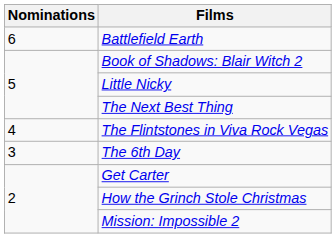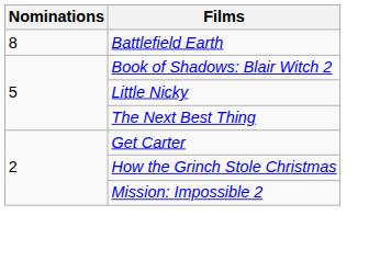 <table class="wikitable">
 <tr>
 <th>Nominations</th>
 <th>Films</th>
 </tr>
 <tr>
-<td>6</td>
+<td>8</td>
 <td><a href='#'><em>Battlefield Earth</em></a></td>
 </tr>
 <tr>
 <td rowspan="3">5</td>
 <td><em><a href='#'>Book of Shadows: Blair Witch 2</a></em></td>
 </tr>
 <tr>
 <td><em><a href='#'>Little Nicky</a></em></td>
 </tr>
 <tr>
 <td><em><a href='#'>The Next Best Thing</a></em></td>
 </tr>
 <tr>
-<td>4</td>
-<td><em><a href='#'>The Flintstones in Viva Rock Vegas</a></em></td>
-</tr>
-<tr>
-<td>3</td>
-<td><em><a href='#'>The 6th Day</a></em></td>
-</tr>
-<tr>
 <td rowspan="3">2</td>
 <td><a href='#'><em>Get Carter</em></a></td>
 </tr>
 <tr>
 <td><a href='#'><em>How the Grinch Stole Christmas</em></a></td>
 </tr>
 <tr>
 <td><em><a href='#'>Mission: Impossible 2</a></em></td>
 </tr>
 </table>
